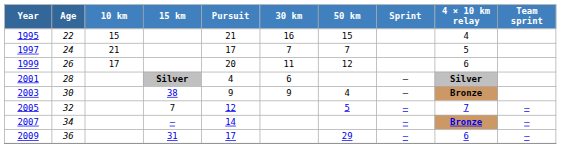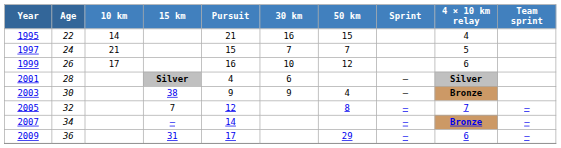 <table class="wikitable" style="font-size:95%; text-align:center; border:grey solid 1px; border-collapse:collapse; background:#ffffff;">
 <tr>
 <th style="background-color:#369; color:white; width:60px;"> Year </th>
 <th style="background-color:#369; color:white; width:40px;"> Age </th>
 <th style="background-color:#4180be; color:white; width:75px;"> 10 km </th>
 <th style="background-color:#4180be; color:white; width:75px;"> 15 km </th>
 <th style="background-color:#4180be; color:white; width:75px;"> Pursuit </th>
 <th style="background-color:#4180be; color:white; width:75px;"> 30 km </th>
 <th style="background-color:#4180be; color:white; width:75px;"> 50 km </th>
 <th style="background-color:#4180be; color:white; width:75px;"> Sprint </th>
 <th style="background-color:#4180be; color:white; width:75px;"> 4 × 10 km <br> relay </th>
 <th style="background-color:#4180be; color:white; width:75px;"> Team <br> sprint </th>
 </tr>
 <tr>
 <td><a href='#'>1995</a></td>
 <td><em>22</em></td>
-<td>15</td>
+<td>14</td>
 <td></td>
 <td>21</td>
 <td>16</td>
 <td>15</td>
 <td></td>
 <td>4</td>
 <td></td>
 </tr>
 <tr>
 <td><a href='#'>1997</a></td>
 <td><em>24</em></td>
 <td>21</td>
 <td></td>
-<td>17</td>
+<td>15</td>
 <td>7</td>
 <td>7</td>
 <td></td>
 <td>5</td>
 <td></td>
 </tr>
 <tr>
 <td><a href='#'>1999</a></td>
 <td><em>26</em></td>
 <td>17</td>
 <td></td>
-<td>20</td>
-<td>11</td>
+<td>16</td>
+<td>10</td>
 <td>12</td>
 <td></td>
 <td>6</td>
 <td></td>
 </tr>
 <tr>
 <td><a href='#'>2001</a></td>
 <td><em>28</em></td>
 <td></td>
 <td style="background:silver;"><strong>Silver</strong></td>
 <td>4</td>
 <td>6</td>
 <td></td>
 <td>—</td>
 <td style="background:silver;"><strong>Silver</strong></td>
 <td></td>
 </tr>
 <tr>
 <td><a href='#'>2003</a></td>
 <td><em>30</em></td>
 <td></td>
 <td><a href='#'>38</a></td>
 <td>9</td>
 <td>9</td>
 <td>4</td>
 <td>—</td>
 <td bgcolor="cc9966"><strong>Bronze</strong></td>
 <td></td>
 </tr>
 <tr>
 <td><a href='#'>2005</a></td>
 <td><em>32</em></td>
 <td></td>
 <td>7</td>
 <td><a href='#'>12</a></td>
 <td></td>
-<td><a href='#'>5</a></td>
+<td><a href='#'>8</a></td>
 <td><a href='#'>—</a></td>
 <td><a href='#'>7</a></td>
 <td><a href='#'>—</a></td>
 </tr>
 <tr>
 <td><a href='#'>2007</a></td>
 <td><em>34</em></td>
 <td></td>
 <td><a href='#'>—</a></td>
 <td><a href='#'>14</a></td>
 <td></td>
 <td><a href='#'></a></td>
 <td><a href='#'>—</a></td>
 <td bgcolor="cc9966"><a href='#'><strong>Bronze</strong></a></td>
 <td><a href='#'>—</a></td>
 </tr>
 <tr>
 <td><a href='#'>2009</a></td>
 <td><em>36</em></td>
 <td></td>
 <td><a href='#'>31</a></td>
 <td><a href='#'>17</a></td>
 <td></td>
 <td><a href='#'>29</a></td>
 <td><a href='#'>—</a></td>
 <td><a href='#'>6</a></td>
 <td><a href='#'>—</a></td>
 </tr>
 <tr>
 </tr>
 </table>
